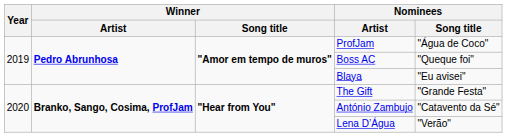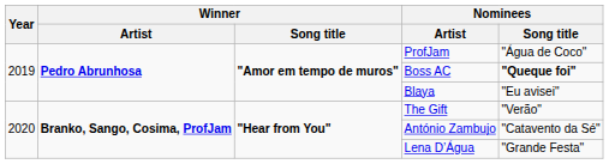 <table class="wikitable sortable">
 <tr>
 <th rowspan="2">Year</th>
 <th colspan="2">Winner</th>
 <th colspan="2">Nominees</th>
 </tr>
 <tr>
 <th>Artist</th>
 <th>Song title</th>
 <th>Artist</th>
 <th>Song title</th>
 </tr>
 <tr>
 <td rowspan="3" align="center">2019</td>
 <td rowspan="3"><strong><a href='#'>Pedro Abrunhosa</a></strong></td>
 <td rowspan="3"><strong>"Amor em tempo de muros"</strong></td>
 <td><a href='#'>ProfJam</a></td>
 <td>"Água de Coco"</td>
 </tr>
 <tr>
 <td><a href='#'>Boss AC</a></td>
-<td>"Queque foi"</td>
+<td><strong>"Queque foi"</strong></td>
 </tr>
 <tr>
 <td><a href='#'>Blaya</a></td>
 <td>"Eu avisei"</td>
 </tr>
 <tr>
 <td rowspan="4" align="center">2020</td>
 <td rowspan="4"><strong>Branko, Sango, Cosima, <a href='#'>ProfJam</a></strong></td>
 <td rowspan="4"><strong>"Hear from You"</strong></td>
 <td><a href='#'>The Gift</a></td>
-<td>"Grande Festa"</td>
+<td>"Verão"</td>
 </tr>
 <tr>
 <td><a href='#'>António Zambujo</a></td>
 <td>"Catavento da Sé"</td>
 </tr>
 <tr>
 <td><a href='#'>Lena D’Água</a></td>
-<td>"Verão"</td>
+<td>"Grande Festa"</td>
 </tr>
 </table>
